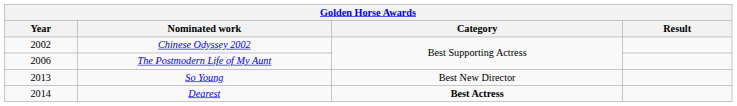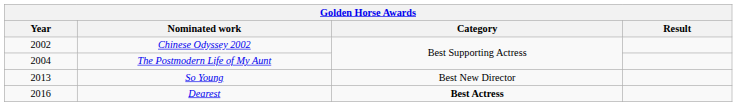 <table width="90%" class="wikitable sortable">
 <tr>
 <th colspan="4" align="center"><a href='#'>Golden Horse Awards</a></th>
 </tr>
 <tr>
 <th width="10%">Year</th>
 <th width="35%">Nominated work</th>
 <th width="40%">Category</th>
 <th width="15%">Result</th>
 </tr>
 <tr>
 <td align="center">2002</td>
 <td align="center"><em><a href='#'>Chinese Odyssey 2002</a></em></td>
 <td align="center" rowspan=2>Best Supporting Actress</td>
 <td></td>
 </tr>
 <tr>
-<td align="center">2006</td>
+<td align="center">2004</td>
 <td align="center"><em><a href='#'>The Postmodern Life of My Aunt</a></em></td>
 <td></td>
 </tr>
 <tr>
 <td align="center">2013</td>
 <td align="center"><em><a href='#'>So Young</a></em></td>
 <td align="center">Best New Director</td>
 <td></td>
 </tr>
 <tr>
-<td align="center">2014</td>
+<td align="center">2016</td>
 <td align="center"><em><a href='#'>Dearest</a></em></td>
 <td align="center"><strong>Best Actress</strong></td>
 <td></td>
 </tr>
 </table>
